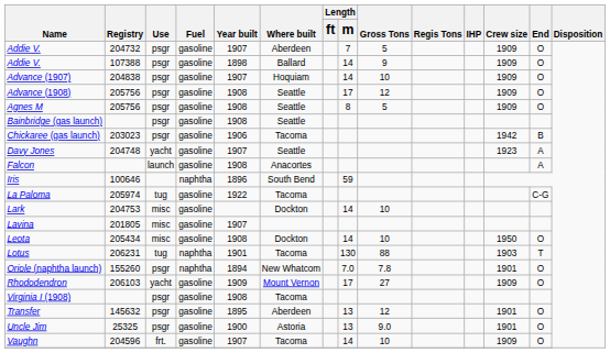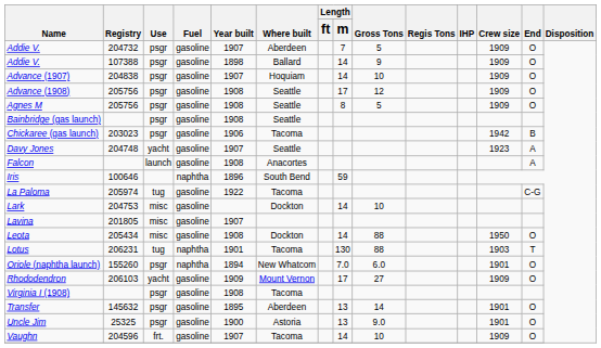 <table class="wikitable collapsible sortable">
 <tr valign=bottom style="font-size:8pt">
 <th rowspan=2>Name</th>
 <th rowspan=2>Registry</th>
 <th rowspan=2>Use</th>
 <th rowspan=2>Fuel</th>
 <th rowspan=2>Year built</th>
 <th rowspan=2>Where built</th>
 <th colspan=2>Length</th>
 <th rowspan=2>Gross Tons</th>
 <th rowspan=2>Regis Tons</th>
 <th rowspan=2>IHP</th>
 <th rowspan=2>Crew size</th>
 <th rowspan=2>End</th>
 <th rowspan=2>Disposition</th>
 </tr>
 <tr>
 <th>ft</th>
 <th>m<br></th>
 </tr>
 <tr align=center valign=top style="font-size:8pt">
 <td align="left"><a href='#'><em>Addie V.</em></a></td>
 <td>204732</td>
 <td>psgr</td>
 <td>gasoline</td>
 <td>1907</td>
 <td>Aberdeen</td>
 <td></td>
 <td>7</td>
 <td>5</td>
 <td></td>
 <td></td>
 <td>1909</td>
 <td>O<br></td>
 </tr>
 <tr align=center valign=top style="font-size:8pt">
 <td align="left"><a href='#'><em>Addie V.</em></a></td>
 <td>107388</td>
 <td>psgr</td>
 <td>gasoline</td>
 <td>1898</td>
 <td>Ballard</td>
 <td></td>
 <td>14</td>
 <td>9</td>
 <td></td>
 <td></td>
 <td>1909</td>
 <td>O<br></td>
 </tr>
 <tr align=center valign=top style="font-size:8pt">
 <td align="left"><a href='#'><em>Advance</em> (1907)</a></td>
 <td>204838</td>
 <td>psgr</td>
 <td>gasoline</td>
 <td>1907</td>
 <td>Hoquiam</td>
 <td></td>
 <td>14</td>
 <td>10</td>
 <td></td>
 <td></td>
 <td>1909</td>
 <td>O<br></td>
 </tr>
 <tr align=center valign=top style="font-size:8pt">
 <td align="left"><a href='#'><em>Advance</em> (1908)</a></td>
 <td>205756</td>
 <td>psgr</td>
 <td>gasoline</td>
 <td>1908</td>
 <td>Seattle</td>
 <td></td>
 <td>17</td>
 <td>12</td>
 <td></td>
 <td></td>
 <td>1909</td>
 <td>O<br></td>
 </tr>
 <tr align=center valign=top style="font-size:8pt">
 <td align="left"><em><a href='#'>Agnes M</a></em></td>
 <td>205756</td>
 <td>psgr</td>
 <td>gasoline</td>
 <td>1908</td>
 <td>Seattle</td>
 <td></td>
 <td>8</td>
 <td>5</td>
 <td></td>
 <td></td>
 <td>1909</td>
 <td>O<br></td>
 </tr>
 <tr align=center valign=top style="font-size:8pt">
 <td align="left"><a href='#'><em>Bainbridge</em> (gas launch)</a></td>
 <td></td>
 <td>psgr</td>
 <td>gasoline</td>
 <td>1908</td>
 <td>Seattle</td>
 <td></td>
 <td></td>
 <td></td>
 <td></td>
 <td></td>
 <td></td>
 <td><br></td>
 </tr>
 <tr align=center valign=top style="font-size:8pt">
 <td align="left"><a href='#'><em>Chickaree</em> (gas launch)</a></td>
 <td>203023</td>
 <td>psgr</td>
 <td>gasoline</td>
 <td>1906</td>
 <td>Tacoma</td>
 <td></td>
 <td></td>
 <td></td>
 <td></td>
 <td></td>
 <td>1942</td>
 <td>B<br></td>
 </tr>
 <tr align=center valign=top style="font-size:8pt">
 <td align="left"><a href='#'><em>Davy Jones</em></a></td>
 <td>204748</td>
 <td>yacht</td>
 <td>gasoline</td>
 <td>1907</td>
 <td>Seattle</td>
 <td></td>
 <td></td>
 <td></td>
 <td></td>
 <td></td>
 <td>1923</td>
 <td>A<br></td>
 </tr>
 <tr align=center valign=top style="font-size:8pt">
 <td align="left"><a href='#'><em>Falcon</em></a></td>
 <td></td>
 <td>launch</td>
 <td>gasoline</td>
 <td>1908</td>
 <td>Anacortes</td>
 <td></td>
 <td></td>
 <td></td>
 <td></td>
 <td></td>
 <td></td>
 <td>A<br></td>
 </tr>
 <tr align=center valign=top style="font-size:8pt">
 <td align="left"><a href='#'><em>Iris</em></a></td>
 <td>100646</td>
 <td></td>
 <td>naphtha</td>
 <td>1896</td>
 <td>South Bend</td>
 <td></td>
 <td>59</td>
 <td></td>
 <td></td>
 <td><br></td>
 </tr>
 <tr align=center valign=top style="font-size:8pt">
 <td align="left"><a href='#'><em>La Paloma</em></a></td>
 <td>205974</td>
 <td>tug</td>
 <td>gasoline</td>
 <td>1922</td>
 <td>Tacoma</td>
 <td></td>
 <td></td>
 <td></td>
 <td></td>
 <td></td>
 <td></td>
 <td>C-G<br></td>
 </tr>
 <tr align=center valign=top style="font-size:8pt">
 <td align="left"><a href='#'><em>Lark</em></a></td>
 <td>204753</td>
 <td>misc</td>
 <td>gasoline</td>
 <td></td>
 <td>Dockton</td>
 <td></td>
 <td>14</td>
 <td>10</td>
 <td></td>
 <td></td>
 <td></td>
 <td><br></td>
 </tr>
 <tr align=center valign=top style="font-size:8pt">
 <td align="left"><a href='#'><em>Lavina</em></a></td>
 <td>201805</td>
 <td>misc</td>
 <td>gasoline</td>
 <td>1907</td>
 <td></td>
 <td></td>
 <td></td>
 <td></td>
 <td></td>
 <td></td>
 <td></td>
 <td><br></td>
 </tr>
 <tr align=center valign=top style="font-size:8pt">
 <td align="left"><a href='#'><em>Leota</em></a></td>
 <td>205434</td>
 <td>misc</td>
 <td>gasoline</td>
 <td>1908</td>
 <td>Dockton</td>
 <td></td>
 <td>14</td>
-<td>10</td>
+<td>88</td>
 <td></td>
 <td></td>
 <td>1950</td>
 <td>O<br></td>
 </tr>
 <tr align=center valign=top style="font-size:8pt">
 <td align="left"><a href='#'><em>Lotus</em></a></td>
 <td>206231</td>
 <td>tug</td>
 <td>naphtha</td>
 <td>1901</td>
 <td>Tacoma</td>
 <td></td>
 <td>130</td>
 <td>88</td>
 <td></td>
 <td></td>
 <td>1903</td>
 <td>T<br></td>
 </tr>
 <tr align=center valign=top style="font-size:8pt">
 <td align="left"><a href='#'><em>Oriole</em> (naphtha launch)</a></td>
 <td>155260</td>
 <td>psgr</td>
 <td>naphtha</td>
 <td>1894</td>
 <td>New Whatcom</td>
 <td></td>
 <td>7.0</td>
-<td>7.8</td>
+<td>6.0</td>
 <td></td>
 <td></td>
 <td>1901</td>
 <td>O<br></td>
 </tr>
 <tr align=center valign=top style="font-size:8pt">
 <td align="left"><a href='#'><em>Rhododendron</em></a></td>
 <td>206103</td>
 <td>yacht</td>
 <td>gasoline</td>
 <td>1909</td>
 <td><a href='#'>Mount Vernon</a></td>
 <td></td>
 <td>17</td>
 <td>27</td>
 <td></td>
 <td></td>
 <td>1909</td>
 <td>O<br></td>
 </tr>
 <tr align=center valign=top style="font-size:8pt">
 <td align="left"><a href='#'><em>Virginia I</em> (1908)</a></td>
 <td></td>
 <td>psgr</td>
 <td>gasoline</td>
 <td>1908</td>
 <td>Tacoma</td>
 <td></td>
 <td></td>
 <td></td>
 <td></td>
 <td></td>
 <td></td>
 <td><br></td>
 </tr>
 <tr align=center valign=top style="font-size:8pt">
 <td align="left"><a href='#'><em>Transfer</em></a></td>
 <td>145632</td>
 <td>psgr</td>
 <td>gasoline</td>
 <td>1895</td>
 <td>Aberdeen</td>
 <td></td>
 <td>13</td>
-<td>12</td>
+<td>14</td>
 <td></td>
 <td></td>
 <td>1901</td>
 <td>O<br></td>
 </tr>
 <tr align=center valign=top style="font-size:8pt">
 <td align="left"><a href='#'><em>Uncle Jim</em></a></td>
 <td>25325</td>
 <td>psgr</td>
 <td>gasoline</td>
 <td>1900</td>
 <td>Astoria</td>
 <td></td>
 <td>13</td>
 <td>9.0</td>
 <td></td>
 <td></td>
 <td>1901</td>
 <td>O<br></td>
 </tr>
 <tr align=center valign=top style="font-size:8pt">
 <td align="left"><a href='#'><em>Vaughn</em></a></td>
 <td>204596</td>
 <td>frt.</td>
 <td>gasoline</td>
 <td>1907</td>
 <td>Tacoma</td>
 <td></td>
 <td>14</td>
 <td>10</td>
 <td></td>
 <td></td>
 <td>1909</td>
 <td>O</td>
 </tr>
 <tr>
 </tr>
 </table>
